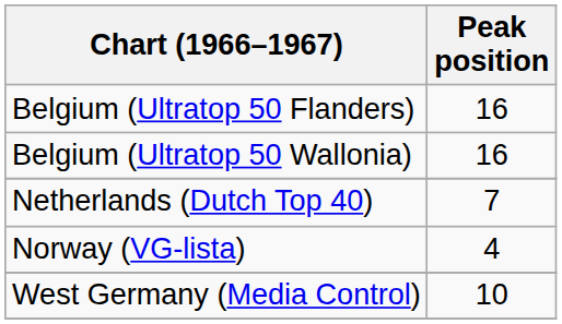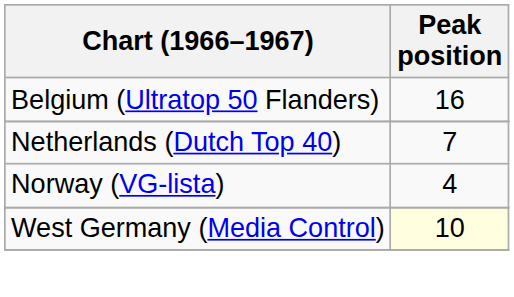 <table class="wikitable sortable">
 <tr>
 <th>Chart (1966–1967)</th>
 <th>Peak<br>position</th>
 </tr>
 <tr>
 <td>Belgium (<a href='#'>Ultratop 50</a> Flanders)</td>
-<td align="center">16</td>
-</tr>
-<tr>
-<td>Belgium (<a href='#'>Ultratop 50</a> Wallonia)</td>
 <td align="center">16</td>
 </tr>
 <tr>
 </tr>
 <tr>
 <td>Netherlands (<a href='#'>Dutch Top 40</a>)</td>
 <td align="center">7</td>
 </tr>
 <tr>
 <td>Norway (<a href='#'>VG-lista</a>)</td>
 <td align="center">4</td>
 </tr>
 <tr>
 </tr>
 <tr>
 <td>West Germany (<a href='#'>Media Control</a>)</td>
-<td align="center">10</td>
+<td align="center" style="background: lightyellow;">10</td>
 </tr>
 <tr>
 </tr>
 </table>
